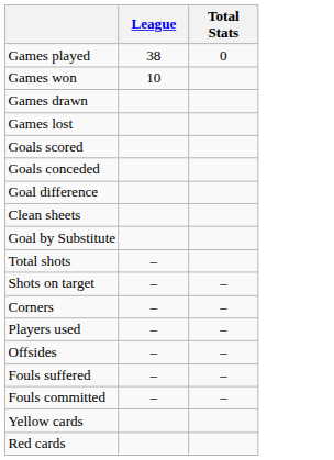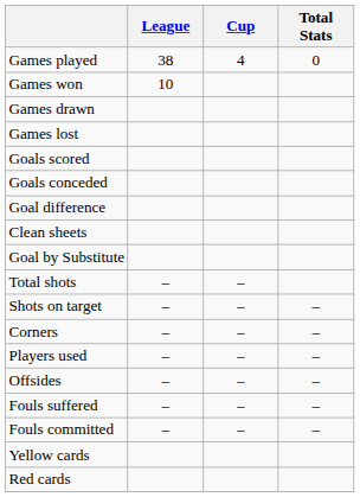 <table class="wikitable" style="text-align: center;">
 <tr>
 <th></th>
 <th style="width:70px;"><a href='#'>League</a></th>
+<th style="width:70px;"><a href='#'>Cup</a></th>
 <th style="width:70px;">Total Stats</th>
 </tr>
 <tr>
 <td align=left>Games played</td>
 <td>38</td>
+<td>4</td>
 <td>0</td>
 </tr>
 <tr>
 <td align=left>Games won</td>
 <td>10</td>
 <td></td>
+<td></td>
 </tr>
 <tr>
 <td align=left>Games drawn</td>
+<td></td>
 <td></td>
 <td></td>
 </tr>
 <tr>
 <td align=left>Games lost</td>
 <td></td>
 <td></td>
+<td></td>
 </tr>
 <tr>
 <td align=left>Goals scored</td>
+<td></td>
 <td></td>
 <td></td>
 </tr>
 <tr>
 <td align=left>Goals conceded</td>
 <td></td>
 <td></td>
+<td></td>
 </tr>
 <tr>
 <td align=left>Goal difference</td>
+<td></td>
 <td></td>
 <td></td>
 </tr>
 <tr>
 <td align=left>Clean sheets</td>
 <td></td>
 <td></td>
+<td></td>
 </tr>
 <tr>
 <td align=left>Goal by Substitute</td>
 <td></td>
 <td></td>
+<td></td>
 </tr>
 <tr>
 <td align=left>Total shots</td>
+<td>–</td>
 <td>–</td>
 <td></td>
 </tr>
 <tr>
 <td align=left>Shots on target</td>
 <td>–</td>
 <td>–</td>
+<td>–</td>
 </tr>
 <tr>
 <td align=left>Corners</td>
+<td>–</td>
 <td>–</td>
 <td>–</td>
 </tr>
 <tr>
 <td align=left>Players used</td>
 <td>–</td>
 <td>–</td>
+<td>–</td>
 </tr>
 <tr>
 <td align=left>Offsides</td>
+<td>–</td>
 <td>–</td>
 <td>–</td>
 </tr>
 <tr>
 <td align=left>Fouls suffered</td>
 <td>–</td>
 <td>–</td>
+<td>–</td>
 </tr>
 <tr>
 <td align=left>Fouls committed</td>
+<td>–</td>
 <td>–</td>
 <td>–</td>
 </tr>
 <tr>
 <td align=left>Yellow cards</td>
 <td></td>
 <td></td>
+<td></td>
 </tr>
 <tr>
 <td align=left>Red cards</td>
 <td></td>
 <td></td>
+<td></td>
 </tr>
 </table>
